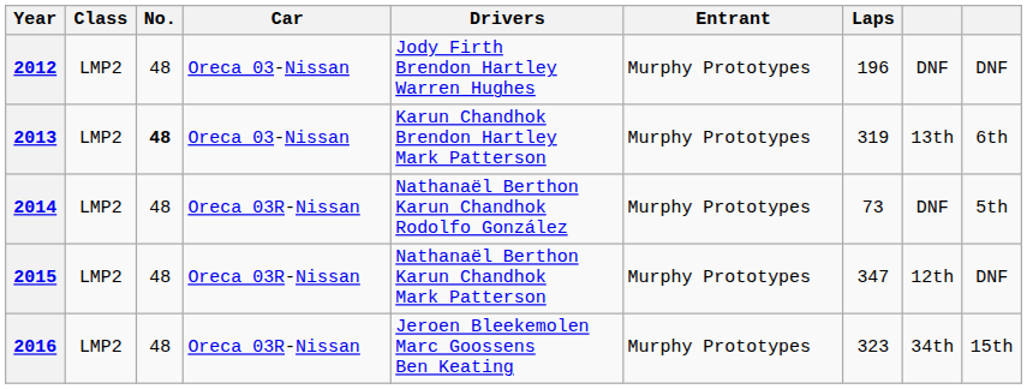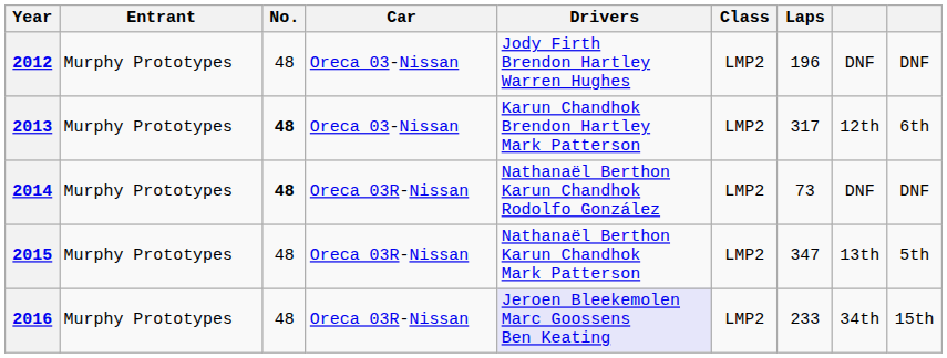 <table class="wikitable" style="font-size:95%; width:700px">
 <tr>
 <th>Year</th>
-<th>Class</th>
+<th>Entrant</th>
 <th>No.</th>
 <th>Car</th>
 <th>Drivers</th>
-<th>Entrant</th>
+<th>Class</th>
 <th>Laps</th>
 <th></th>
 <th></th>
 </tr>
 <tr align="center">
 <th><a href='#'>2012</a></th>
-<td>LMP2</td>
+<td align=left> Murphy Prototypes</td>
 <td>48</td>
 <td align=left><a href='#'>Oreca 03</a>-<a href='#'>Nissan</a></td>
 <td align=left> <a href='#'>Jody Firth</a><br> <a href='#'>Brendon Hartley</a><br> <a href='#'>Warren Hughes</a></td>
-<td align=left> Murphy Prototypes</td>
+<td>LMP2</td>
 <td>196</td>
 <td>DNF</td>
 <td>DNF</td>
 </tr>
 <tr align="center">
 <th><a href='#'>2013</a></th>
-<td>LMP2</td>
+<td align=left> Murphy Prototypes</td>
 <td><strong>48</strong></td>
 <td align=left><a href='#'>Oreca 03</a>-<a href='#'>Nissan</a></td>
 <td align=left> <a href='#'>Karun Chandhok</a><br> <a href='#'>Brendon Hartley</a><br> <a href='#'>Mark Patterson</a></td>
-<td align=left> Murphy Prototypes</td>
-<td>319</td>
-<td>13th</td>
+<td>LMP2</td>
+<td>317</td>
+<td>12th</td>
 <td>6th</td>
 </tr>
 <tr align="center">
 <th><a href='#'>2014</a></th>
+<td align=left> Murphy Prototypes</td>
+<td><strong>48</strong></td>
+<td align=left><a href='#'>Oreca 03R</a>-<a href='#'>Nissan</a></td>
+<td align=left> <a href='#'>Nathanaël Berthon</a><br> <a href='#'>Karun Chandhok</a><br> <a href='#'>Rodolfo González</a></td>
 <td>LMP2</td>
+<td>73</td>
+<td>DNF</td>
+<td>DNF</td>
+</tr>
+<tr align="center">
+<th><a href='#'>2015</a></th>
+<td align=left> Murphy Prototypes</td>
 <td>48</td>
 <td align=left><a href='#'>Oreca 03R</a>-<a href='#'>Nissan</a></td>
-<td align=left> <a href='#'>Nathanaël Berthon</a><br> <a href='#'>Karun Chandhok</a><br> <a href='#'>Rodolfo González</a></td>
-<td align=left> Murphy Prototypes</td>
-<td>73</td>
-<td>DNF</td>
+<td align=left> <a href='#'>Nathanaël Berthon</a><br> <a href='#'>Karun Chandhok</a><br> <a href='#'>Mark Patterson</a></td>
+<td>LMP2</td>
+<td>347</td>
+<td>13th</td>
 <td>5th</td>
 </tr>
 <tr align="center">
-<th><a href='#'>2015</a></th>
-<td>LMP2</td>
+<th><a href='#'>2016</a></th>
+<td align=left> Murphy Prototypes</td>
 <td>48</td>
 <td align=left><a href='#'>Oreca 03R</a>-<a href='#'>Nissan</a></td>
-<td align=left> <a href='#'>Nathanaël Berthon</a><br> <a href='#'>Karun Chandhok</a><br> <a href='#'>Mark Patterson</a></td>
-<td align=left> Murphy Prototypes</td>
-<td>347</td>
-<td>12th</td>
-<td>DNF</td>
-</tr>
-<tr align="center">
-<th><a href='#'>2016</a></th>
+<td align=left style="background: lavender;"> <a href='#'>Jeroen Bleekemolen</a><br> <a href='#'>Marc Goossens</a><br> <a href='#'>Ben Keating</a></td>
 <td>LMP2</td>
-<td>48</td>
-<td align=left><a href='#'>Oreca 03R</a>-<a href='#'>Nissan</a></td>
-<td align=left> <a href='#'>Jeroen Bleekemolen</a><br> <a href='#'>Marc Goossens</a><br> <a href='#'>Ben Keating</a></td>
-<td align=left> Murphy Prototypes</td>
-<td>323</td>
+<td>233</td>
 <td>34th</td>
 <td>15th</td>
 </tr>
 </table>
